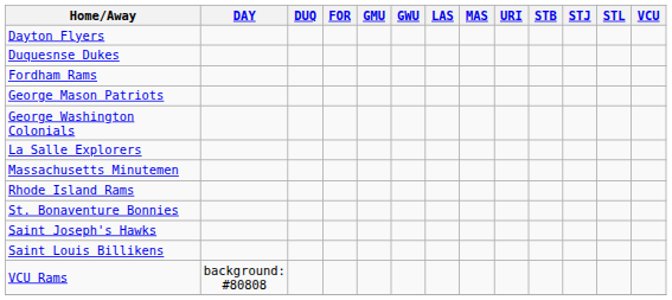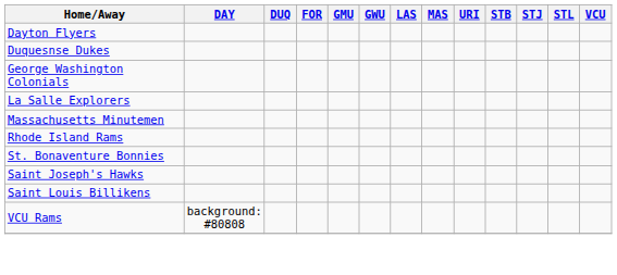 <table class="wikitable" style="text-align: center">
 <tr>
 <th width="200">Home/Away</th>
 <th width="30"><a href='#'>DAY</a></th>
 <th width="30"><a href='#'>DUQ</a></th>
 <th width="30"><a href='#'>FOR</a></th>
 <th width="30"><a href='#'>GMU</a></th>
 <th width="30"><a href='#'>GWU</a></th>
 <th width="30"><a href='#'>LAS</a></th>
 <th width="30"><a href='#'>MAS</a></th>
 <th width="30"><a href='#'>URI</a></th>
 <th width="30"><a href='#'>STB</a></th>
 <th width="30"><a href='#'>STJ</a></th>
 <th width="30"><a href='#'>STL</a></th>
 <th width="30"><a href='#'>VCU</a></th>
 </tr>
 <tr>
 <td align="left"><a href='#'>Dayton Flyers</a></td>
 <td></td>
 <td></td>
 <td></td>
 <td></td>
 <td></td>
 <td></td>
 <td></td>
 <td></td>
 <td></td>
 <td></td>
 <td></td>
 <td></td>
 </tr>
 <tr>
 <td align="left"><a href='#'>Duquesnse Dukes</a></td>
-<td></td>
-<td></td>
-<td></td>
-<td></td>
-<td></td>
-<td></td>
-<td></td>
-<td></td>
-<td></td>
-<td></td>
-<td></td>
-<td></td>
-</tr>
-<tr>
-<td align="left"><a href='#'>Fordham Rams</a></td>
-<td></td>
-<td></td>
-<td></td>
-<td></td>
-<td></td>
-<td></td>
-<td></td>
-<td></td>
-<td></td>
-<td></td>
-<td></td>
-<td></td>
-</tr>
-<tr>
-<td align="left"><a href='#'>George Mason Patriots</a></td>
 <td></td>
 <td></td>
 <td></td>
 <td></td>
 <td></td>
 <td></td>
 <td></td>
 <td></td>
 <td></td>
 <td></td>
 <td></td>
 <td></td>
 </tr>
 <tr>
 <td align="left"><a href='#'>George Washington Colonials</a></td>
 <td></td>
 <td></td>
 <td></td>
 <td></td>
 <td></td>
 <td></td>
 <td></td>
 <td></td>
 <td></td>
 <td></td>
 <td></td>
 <td></td>
 </tr>
 <tr>
 <td align="left"><a href='#'>La Salle Explorers</a></td>
 <td></td>
 <td></td>
 <td></td>
 <td></td>
 <td></td>
 <td></td>
 <td></td>
 <td></td>
 <td></td>
 <td></td>
 <td></td>
 <td></td>
 </tr>
 <tr>
 <td align="left"><a href='#'>Massachusetts Minutemen</a></td>
 <td></td>
 <td></td>
 <td></td>
 <td></td>
 <td></td>
 <td></td>
 <td></td>
 <td></td>
 <td></td>
 <td></td>
 <td></td>
 <td></td>
 </tr>
 <tr>
 <td align="left"><a href='#'>Rhode Island Rams</a></td>
 <td></td>
 <td></td>
 <td></td>
 <td></td>
 <td></td>
 <td></td>
 <td></td>
 <td></td>
 <td></td>
 <td></td>
 <td></td>
 <td></td>
 </tr>
 <tr>
 <td align="left"><a href='#'>St. Bonaventure Bonnies</a></td>
 <td></td>
 <td></td>
 <td></td>
 <td></td>
 <td></td>
 <td></td>
 <td></td>
 <td></td>
 <td></td>
 <td></td>
 <td></td>
 <td></td>
 </tr>
 <tr>
 <td align="left"><a href='#'>Saint Joseph's Hawks</a></td>
 <td></td>
 <td></td>
 <td></td>
 <td></td>
 <td></td>
 <td></td>
 <td></td>
 <td></td>
 <td></td>
 <td></td>
 <td></td>
 <td></td>
 </tr>
 <tr>
 <td align="left"><a href='#'>Saint Louis Billikens</a></td>
 <td></td>
 <td></td>
 <td></td>
 <td></td>
 <td></td>
 <td></td>
 <td></td>
 <td></td>
 <td></td>
 <td></td>
 <td></td>
 <td></td>
 </tr>
 <tr>
 <td align="left"><a href='#'>VCU Rams</a></td>
 <td>background: #80808</td>
 <td></td>
 <td></td>
 <td></td>
 <td></td>
 <td></td>
 <td></td>
 <td></td>
 <td></td>
 <td></td>
 <td></td>
 <td></td>
 </tr>
 <tr>
 </tr>
 </table>
